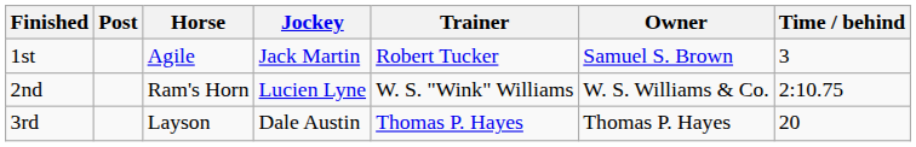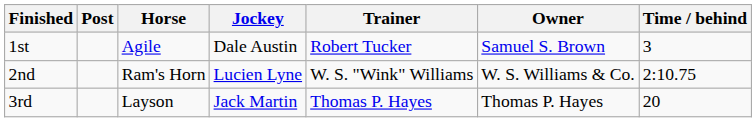 <table class="wikitable">
 <tr>
 <th>Finished</th>
 <th>Post</th>
 <th>Horse</th>
 <th><a href='#'>Jockey</a></th>
 <th>Trainer</th>
 <th>Owner</th>
 <th>Time / behind</th>
 </tr>
 <tr>
 <td>1st</td>
 <td></td>
 <td><a href='#'>Agile</a></td>
-<td><a href='#'>Jack Martin</a></td>
+<td>Dale Austin</td>
 <td><a href='#'>Robert Tucker</a></td>
 <td><a href='#'>Samuel S. Brown</a></td>
 <td>3</td>
 </tr>
 <tr>
 <td>2nd</td>
 <td></td>
 <td>Ram's Horn</td>
 <td><a href='#'>Lucien Lyne</a></td>
 <td>W. S. "Wink" Williams</td>
 <td>W. S. Williams & Co.</td>
 <td>2:10.75</td>
 </tr>
 <tr>
 <td>3rd</td>
 <td></td>
 <td>Layson</td>
-<td>Dale Austin</td>
+<td><a href='#'>Jack Martin</a></td>
 <td><a href='#'>Thomas P. Hayes</a></td>
 <td>Thomas P. Hayes</td>
 <td>20</td>
 </tr>
 </table>
